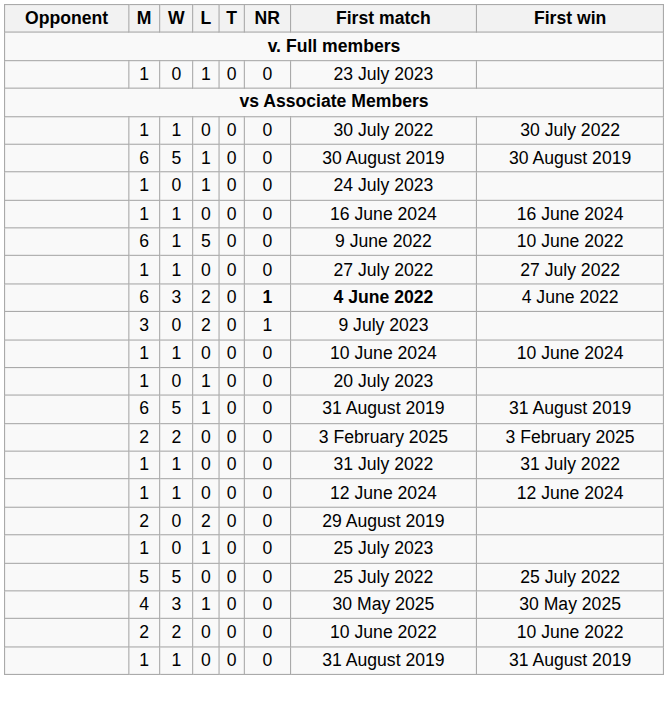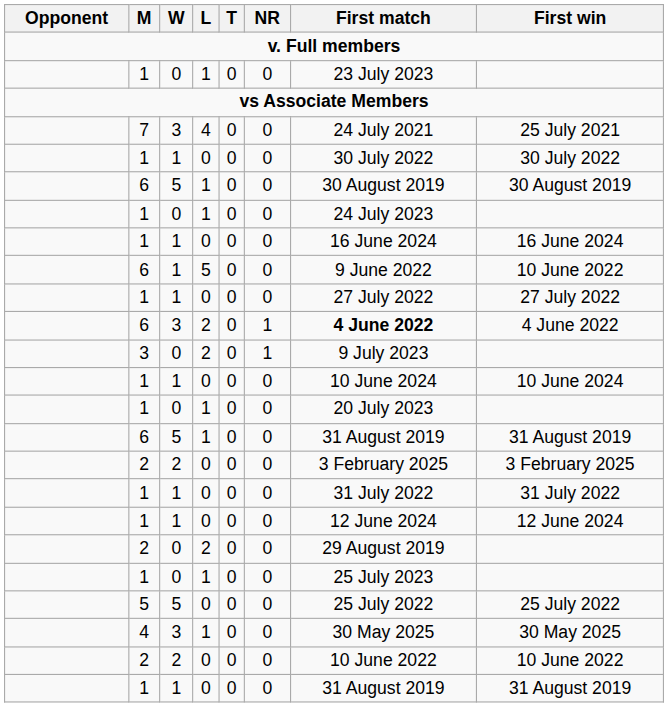 <table class="wikitable" style="text-align: center; width: 600px;">
 <tr>
 <th>Opponent</th>
 <th>M</th>
 <th>W</th>
 <th>L</th>
 <th>T</th>
 <th>NR</th>
 <th>First match</th>
 <th>First win</th>
 </tr>
 <tr>
 <td colspan="8" style="text-align:center;"><strong>v. Full members</strong></td>
 </tr>
 <tr>
 <td align=left></td>
 <td>1</td>
 <td>0</td>
 <td>1</td>
 <td>0</td>
 <td>0</td>
 <td>23 July 2023</td>
 <td></td>
 </tr>
 <tr>
 <td colspan="8" style="text-align:center;"><strong>vs Associate Members</strong></td>
+</tr>
+<tr>
+<td align=left></td>
+<td>7</td>
+<td>3</td>
+<td>4</td>
+<td>0</td>
+<td>0</td>
+<td>24 July 2021</td>
+<td>25 July 2021</td>
 </tr>
 <tr>
 <td align=left></td>
 <td>1</td>
 <td>1</td>
 <td>0</td>
 <td>0</td>
 <td>0</td>
 <td>30 July 2022</td>
 <td>30 July 2022</td>
 </tr>
 <tr>
 <td align=left></td>
 <td>6</td>
 <td>5</td>
 <td>1</td>
 <td>0</td>
 <td>0</td>
 <td>30 August 2019</td>
 <td>30 August 2019</td>
 </tr>
 <tr>
 <td align=left></td>
 <td>1</td>
 <td>0</td>
 <td>1</td>
 <td>0</td>
 <td>0</td>
 <td>24 July 2023</td>
 <td></td>
 </tr>
 <tr>
 <td align=left></td>
 <td>1</td>
 <td>1</td>
 <td>0</td>
 <td>0</td>
 <td>0</td>
 <td>16 June 2024</td>
 <td>16 June 2024</td>
 </tr>
 <tr>
 <td align=left></td>
 <td>6</td>
 <td>1</td>
 <td>5</td>
 <td>0</td>
 <td>0</td>
 <td>9 June 2022</td>
 <td>10 June 2022</td>
 </tr>
 <tr>
 <td align=left></td>
 <td>1</td>
 <td>1</td>
 <td>0</td>
 <td>0</td>
 <td>0</td>
 <td>27 July 2022</td>
 <td>27 July 2022</td>
 </tr>
 <tr>
 <td align=left></td>
 <td>6</td>
 <td>3</td>
 <td>2</td>
 <td>0</td>
-<td><strong>1</strong></td>
+<td>1</td>
 <td><strong>4 June 2022</strong></td>
 <td>4 June 2022</td>
 </tr>
 <tr>
 <td align=left></td>
 <td>3</td>
 <td>0</td>
 <td>2</td>
 <td>0</td>
 <td>1</td>
 <td>9 July 2023</td>
 <td></td>
 </tr>
 <tr>
 <td align=left></td>
 <td>1</td>
 <td>1</td>
 <td>0</td>
 <td>0</td>
 <td>0</td>
 <td>10 June 2024</td>
 <td>10 June 2024</td>
 </tr>
 <tr>
 <td align=left></td>
 <td>1</td>
 <td>0</td>
 <td>1</td>
 <td>0</td>
 <td>0</td>
 <td>20 July 2023</td>
 <td></td>
 </tr>
 <tr>
 <td align=left></td>
 <td>6</td>
 <td>5</td>
 <td>1</td>
 <td>0</td>
 <td>0</td>
 <td>31 August 2019</td>
 <td>31 August 2019</td>
 </tr>
 <tr>
 <td align=left></td>
 <td>2</td>
 <td>2</td>
 <td>0</td>
 <td>0</td>
 <td>0</td>
 <td>3 February 2025</td>
 <td>3 February 2025</td>
 </tr>
 <tr>
 <td align=left></td>
 <td>1</td>
 <td>1</td>
 <td>0</td>
 <td>0</td>
 <td>0</td>
 <td>31 July 2022</td>
 <td>31 July 2022</td>
 </tr>
 <tr>
 <td align=left></td>
 <td>1</td>
 <td>1</td>
 <td>0</td>
 <td>0</td>
 <td>0</td>
 <td>12 June 2024</td>
 <td>12 June 2024</td>
 </tr>
 <tr>
 <td align=left></td>
 <td>2</td>
 <td>0</td>
 <td>2</td>
 <td>0</td>
 <td>0</td>
 <td>29 August 2019</td>
 <td></td>
 </tr>
 <tr>
 <td align=left></td>
 <td>1</td>
 <td>0</td>
 <td>1</td>
 <td>0</td>
 <td>0</td>
 <td>25 July 2023</td>
 <td></td>
 </tr>
 <tr>
 <td align=left></td>
 <td>5</td>
 <td>5</td>
 <td>0</td>
 <td>0</td>
 <td>0</td>
 <td>25 July 2022</td>
 <td>25 July 2022</td>
 </tr>
 <tr>
 <td align=left></td>
 <td>4</td>
 <td>3</td>
 <td>1</td>
 <td>0</td>
 <td>0</td>
 <td>30 May 2025</td>
 <td>30 May 2025</td>
 </tr>
 <tr>
 <td align=left></td>
 <td>2</td>
 <td>2</td>
 <td>0</td>
 <td>0</td>
 <td>0</td>
 <td>10 June 2022</td>
 <td>10 June 2022</td>
 </tr>
 <tr>
 <td align=left></td>
 <td>1</td>
 <td>1</td>
 <td>0</td>
 <td>0</td>
 <td>0</td>
 <td>31 August 2019</td>
 <td>31 August 2019</td>
 </tr>
 </table>
